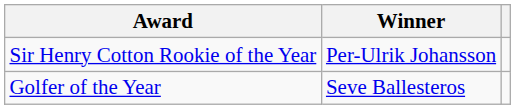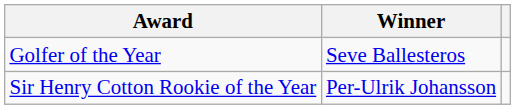 <table class="wikitable">
 <tr>
 <th>Award</th>
 <th>Winner</th>
 <th></th>
 </tr>
 <tr>
+<td><a href='#'>Golfer of the Year</a></td>
+<td> <a href='#'>Seve Ballesteros</a></td>
+<td></td>
+</tr>
+<tr>
 <td><a href='#'>Sir Henry Cotton Rookie of the Year</a></td>
 <td> <a href='#'>Per-Ulrik Johansson</a></td>
 <td></td>
 </tr>
-<tr>
-<td><a href='#'>Golfer of the Year</a></td>
-<td> <a href='#'>Seve Ballesteros</a></td>
-<td></td>
-</tr>
 </table>
